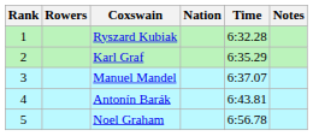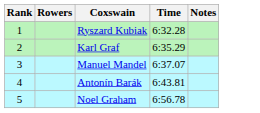 <table class="wikitable sortable" style="text-align:center">
 <tr>
 <th>Rank</th>
 <th>Rowers</th>
 <th>Coxswain</th>
-<th>Nation</th>
 <th>Time</th>
 <th>Notes</th>
 </tr>
 <tr bgcolor=bbf3bb>
 <td>1</td>
 <td align=left></td>
 <td align=left><a href='#'>Ryszard Kubiak</a></td>
-<td align=left></td>
 <td>6:32.28</td>
 <td></td>
 </tr>
 <tr bgcolor=bbf3bb>
 <td>2</td>
 <td align=left></td>
 <td align=left><a href='#'>Karl Graf</a></td>
-<td align=left></td>
 <td>6:35.29</td>
 <td></td>
 </tr>
 <tr bgcolor=bbf9ff>
 <td>3</td>
 <td align=left></td>
 <td align=left><a href='#'>Manuel Mandel</a></td>
-<td align=left></td>
 <td>6:37.07</td>
 <td></td>
 </tr>
 <tr bgcolor=bbf9ff>
 <td>4</td>
 <td align=left></td>
 <td align=left><a href='#'>Antonín Barák</a></td>
-<td align=left></td>
 <td>6:43.81</td>
 <td></td>
 </tr>
 <tr bgcolor=bbf9ff>
 <td>5</td>
 <td align=left></td>
 <td align=left><a href='#'>Noel Graham</a></td>
-<td align=left></td>
 <td>6:56.78</td>
 <td></td>
 </tr>
 </table>
